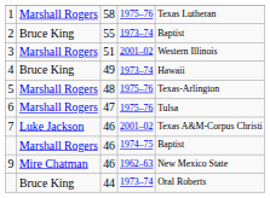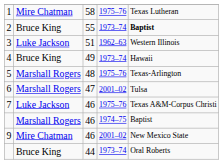 <table class="wikitable">
 <tr>
 </tr>
 <tr>
 <td>1</td>
-<td><a href='#'>Marshall Rogers</a></td>
+<td><a href='#'>Mire Chatman</a></td>
 <td>58</td>
 <td style="font-size:80%;"><a href='#'>1975–76</a></td>
 <td style="font-size:80%;">Texas Lutheran</td>
 </tr>
 <tr>
 <td>2</td>
 <td>Bruce King</td>
 <td>55</td>
 <td style="font-size:80%;"><a href='#'>1973–74</a></td>
-<td style="font-size:80%;">Baptist</td>
+<td style="font-size:80%;"><strong>Baptist</strong></td>
 </tr>
 <tr>
 <td>3</td>
-<td><a href='#'>Marshall Rogers</a></td>
+<td><a href='#'>Luke Jackson</a></td>
 <td>51</td>
-<td style="font-size:80%;"><a href='#'>2001–02</a></td>
+<td style="font-size:80%;"><a href='#'>1962–63</a></td>
 <td style="font-size:80%;">Western Illinois</td>
 </tr>
 <tr>
 <td>4</td>
 <td>Bruce King</td>
 <td>49</td>
 <td style="font-size:80%;"><a href='#'>1973–74</a></td>
 <td style="font-size:80%;">Hawaii</td>
 </tr>
 <tr>
 <td>5</td>
 <td><a href='#'>Marshall Rogers</a></td>
 <td>48</td>
 <td style="font-size:80%;"><a href='#'>1975–76</a></td>
 <td style="font-size:80%;">Texas-Arlington</td>
 </tr>
 <tr>
 <td>6</td>
 <td><a href='#'>Marshall Rogers</a></td>
 <td>47</td>
-<td style="font-size:80%;"><a href='#'>1975–76</a></td>
+<td style="font-size:80%;"><a href='#'>2001–02</a></td>
 <td style="font-size:80%;">Tulsa</td>
 </tr>
 <tr>
 <td>7</td>
 <td><a href='#'>Luke Jackson</a></td>
 <td>46</td>
-<td style="font-size:80%;"><a href='#'>2001–02</a></td>
+<td style="font-size:80%;"><a href='#'>1975–76</a></td>
 <td style="font-size:80%;">Texas A&M-Corpus Christi</td>
 </tr>
 <tr>
 <td></td>
 <td><a href='#'>Marshall Rogers</a></td>
 <td>46</td>
 <td style="font-size:80%;"><a href='#'>1974–75</a></td>
 <td style="font-size:80%;">Baptist</td>
 </tr>
 <tr>
 <td>9</td>
 <td><a href='#'>Mire Chatman</a></td>
 <td>46</td>
-<td style="font-size:80%;"><a href='#'>1962–63</a></td>
+<td style="font-size:80%;"><a href='#'>2001–02</a></td>
 <td style="font-size:80%;">New Mexico State</td>
 </tr>
 <tr>
 <td></td>
 <td>Bruce King</td>
 <td>44</td>
 <td style="font-size:80%;"><a href='#'>1973–74</a></td>
 <td style="font-size:80%;">Oral Roberts</td>
 </tr>
 </table>
